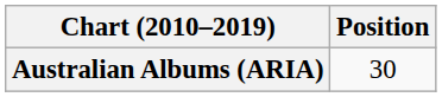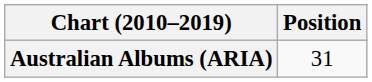 <table class="wikitable sortable plainrowheaders" style="text-align:center">
 <tr>
 <th scope="col">Chart (2010–2019)</th>
 <th scope="col">Position</th>
 </tr>
 <tr>
 <th scope="row">Australian Albums (ARIA)</th>
-<td align="center">30</td>
+<td align="center">31</td>
 </tr>
 </table>
